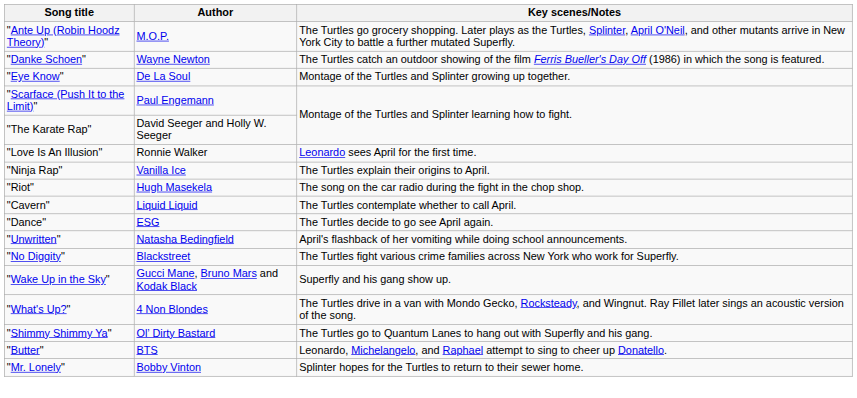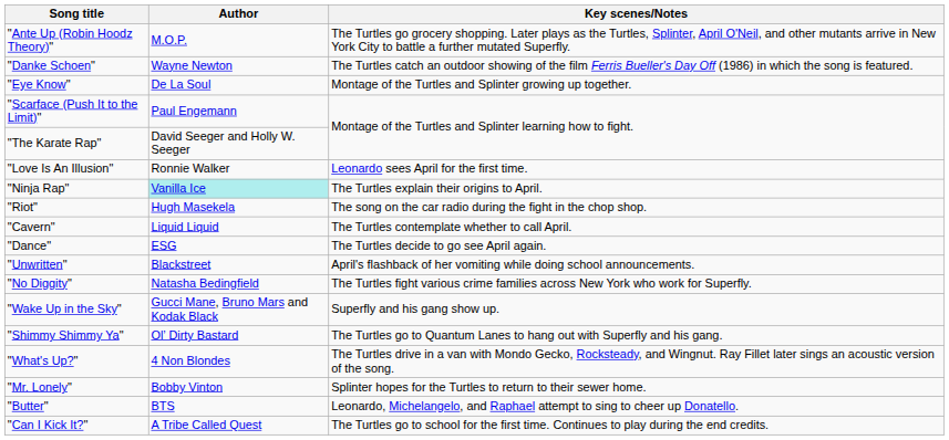 <table class="wikitable">
 <tr>
 <th>Song title</th>
 <th>Author</th>
 <th>Key scenes/Notes</th>
 </tr>
 <tr>
 <td>"<a href='#'>Ante Up (Robin Hoodz Theory)</a>"</td>
 <td><a href='#'>M.O.P.</a></td>
 <td>The Turtles go grocery shopping. Later plays as the Turtles, <a href='#'>Splinter</a>, <a href='#'>April O'Neil</a>, and other mutants arrive in New York City to battle a further mutated Superfly.</td>
 </tr>
 <tr>
 <td>"<a href='#'>Danke Schoen</a>"</td>
 <td><a href='#'>Wayne Newton</a></td>
 <td>The Turtles catch an outdoor showing of the film <em><a href='#'>Ferris Bueller's Day Off</a></em> (1986) in which the song is featured.</td>
 </tr>
 <tr>
 <td>"<a href='#'>Eye Know</a>"</td>
 <td><a href='#'>De La Soul</a></td>
 <td>Montage of the Turtles and Splinter growing up together.</td>
 </tr>
 <tr>
 <td>"<a href='#'>Scarface (Push It to the Limit)</a>"</td>
 <td><a href='#'>Paul Engemann</a></td>
 <td rowspan="2">Montage of the Turtles and Splinter learning how to fight.</td>
 </tr>
 <tr>
 <td>"The Karate Rap"</td>
 <td>David Seeger and Holly W. Seeger</td>
 </tr>
 <tr>
 <td>"Love Is An Illusion"</td>
 <td>Ronnie Walker</td>
 <td><a href='#'>Leonardo</a> sees April for the first time.</td>
 </tr>
 <tr>
 <td>"Ninja Rap"</td>
-<td><a href='#'>Vanilla Ice</a></td>
+<td style="background: paleturquoise;"><a href='#'>Vanilla Ice</a></td>
 <td>The Turtles explain their origins to April.</td>
 </tr>
 <tr>
 <td>"Riot"</td>
 <td><a href='#'>Hugh Masekela</a></td>
 <td>The song on the car radio during the fight in the chop shop.</td>
 </tr>
 <tr>
 <td>"Cavern"</td>
 <td><a href='#'>Liquid Liquid</a></td>
 <td>The Turtles contemplate whether to call April.</td>
 </tr>
 <tr>
 <td>"Dance"</td>
 <td><a href='#'>ESG</a></td>
 <td>The Turtles decide to go see April again.</td>
 </tr>
 <tr>
 <td>"<a href='#'>Unwritten</a>"</td>
-<td><a href='#'>Natasha Bedingfield</a></td>
+<td><a href='#'>Blackstreet</a></td>
 <td>April's flashback of her vomiting while doing school announcements.</td>
 </tr>
 <tr>
 <td>"<a href='#'>No Diggity</a>"</td>
-<td><a href='#'>Blackstreet</a></td>
+<td><a href='#'>Natasha Bedingfield</a></td>
 <td>The Turtles fight various crime families across New York who work for Superfly.</td>
 </tr>
 <tr>
 <td>"<a href='#'>Wake Up in the Sky</a>"</td>
 <td><a href='#'>Gucci Mane</a>, <a href='#'>Bruno Mars</a> and <a href='#'>Kodak Black</a></td>
 <td>Superfly and his gang show up.</td>
 </tr>
 <tr>
+<td>"<a href='#'>Shimmy Shimmy Ya</a>"</td>
+<td><a href='#'>Ol’ Dirty Bastard</a></td>
+<td>The Turtles go to Quantum Lanes to hang out with Superfly and his gang.</td>
+</tr>
+<tr>
 <td>"<a href='#'>What's Up?</a>"</td>
 <td><a href='#'>4 Non Blondes</a></td>
 <td>The Turtles drive in a van with Mondo Gecko, <a href='#'>Rocksteady</a>, and Wingnut. Ray Fillet later sings an acoustic version of the song.</td>
 </tr>
 <tr>
-<td>"<a href='#'>Shimmy Shimmy Ya</a>"</td>
-<td><a href='#'>Ol’ Dirty Bastard</a></td>
-<td>The Turtles go to Quantum Lanes to hang out with Superfly and his gang.</td>
+<td>"<a href='#'>Mr. Lonely</a>"</td>
+<td><a href='#'>Bobby Vinton</a></td>
+<td>Splinter hopes for the Turtles to return to their sewer home.</td>
 </tr>
 <tr>
 <td>"<a href='#'>Butter</a>"</td>
 <td><a href='#'>BTS</a></td>
 <td>Leonardo, <a href='#'>Michelangelo</a>, and <a href='#'>Raphael</a> attempt to sing to cheer up <a href='#'>Donatello</a>.</td>
 </tr>
 <tr>
-<td>"<a href='#'>Mr. Lonely</a>"</td>
-<td><a href='#'>Bobby Vinton</a></td>
-<td>Splinter hopes for the Turtles to return to their sewer home.</td>
+<td>"<a href='#'>Can I Kick It?</a>"</td>
+<td><a href='#'>A Tribe Called Quest</a></td>
+<td>The Turtles go to school for the first time. Continues to play during the end credits.</td>
 </tr>
 </table>
